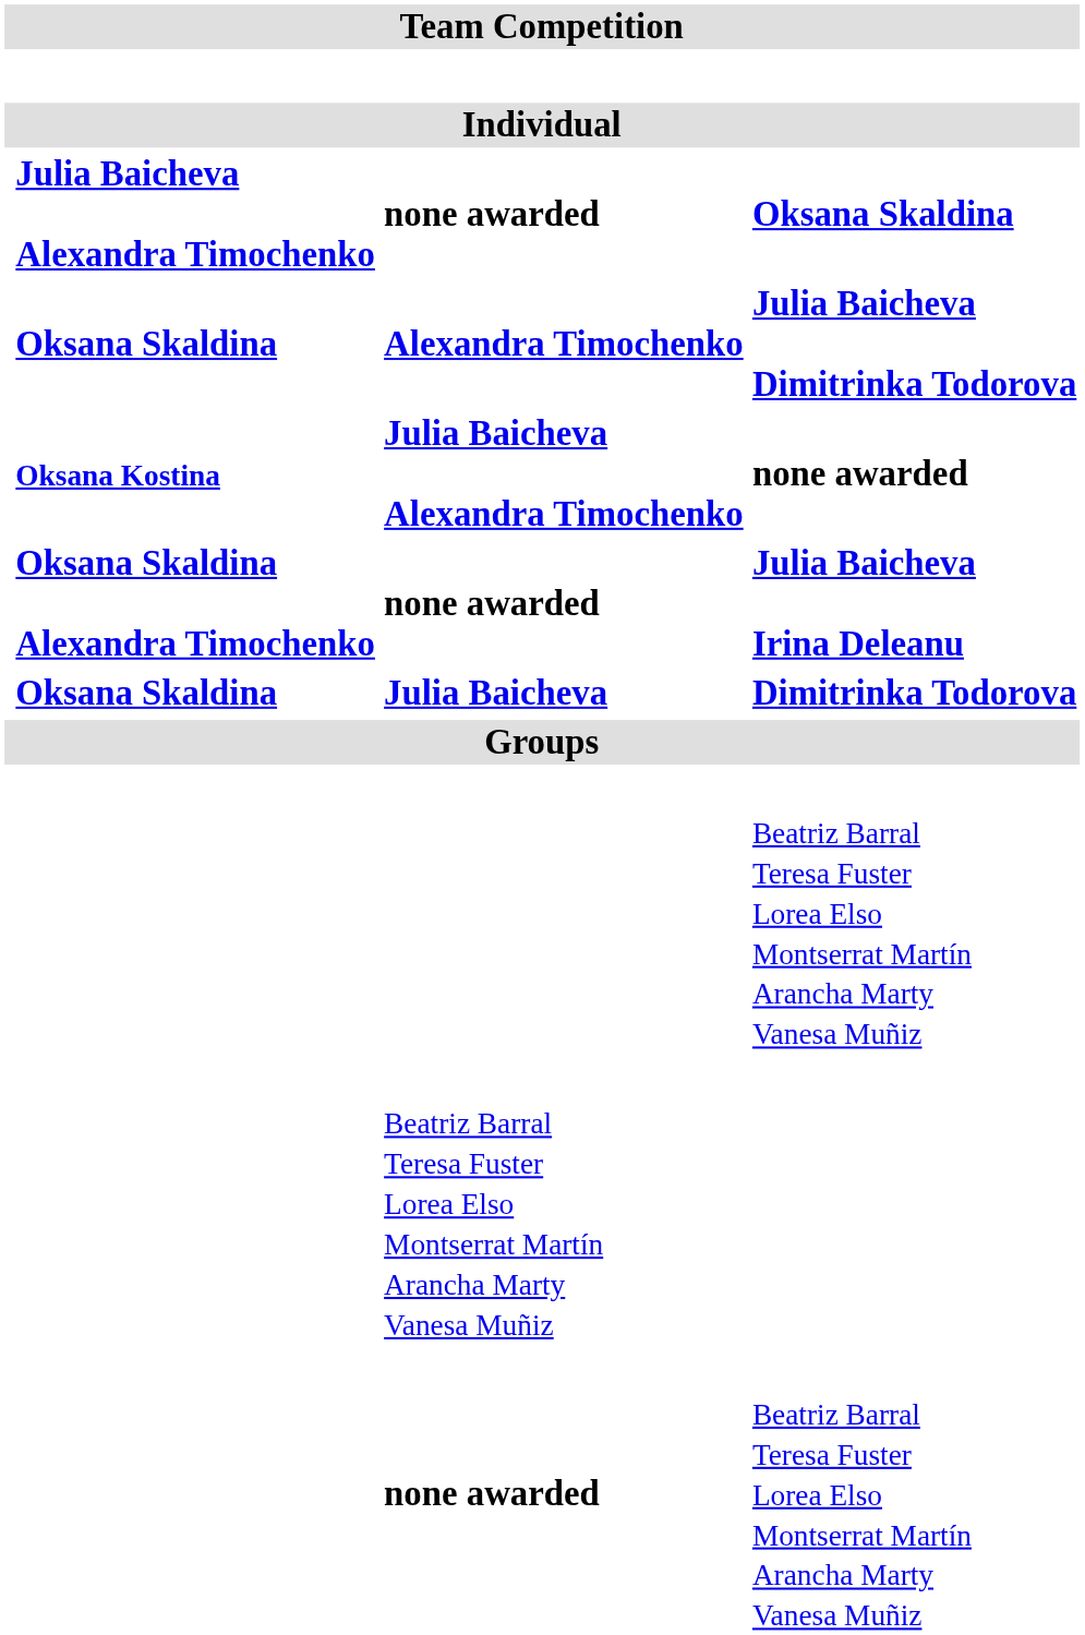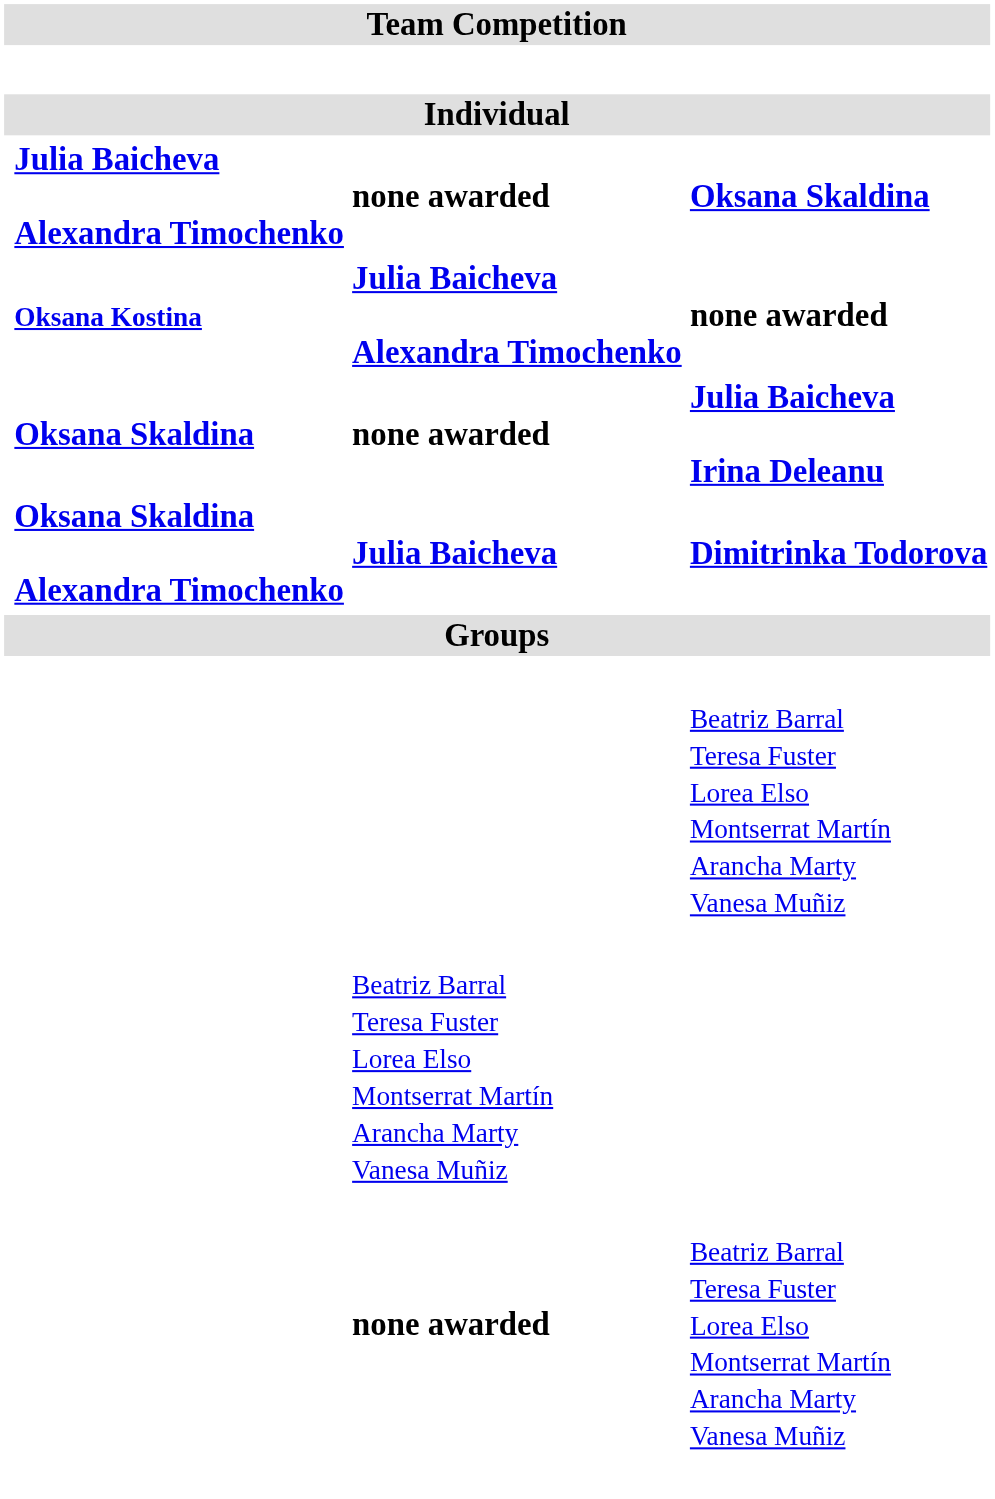 <table>
 <tr bgcolor="DFDFDF">
 <td colspan="4" align="center"><strong>Team Competition</strong></td>
 </tr>
 <tr>
 <th scope=row style="text-align:left"></th>
 <td><strong></strong><br></td>
 <td><strong></strong><br></td>
 <td><strong></strong><br></td>
 </tr>
 <tr bgcolor="DFDFDF">
 <td colspan="4" align="center"><strong>Individual</strong></td>
 </tr>
 <tr>
 <th scope=row style="text-align:left"></th>
 <td><strong><a href='#'>Julia Baicheva</a></strong><br><small></small><br><strong><a href='#'>Alexandra Timochenko</a></strong><br><small></small></td>
 <td><strong>none awarded</strong></td>
 <td><strong><a href='#'>Oksana Skaldina</a></strong><br></td>
 </tr>
 <tr>
 <th scope=row style="text-align:left"></th>
-<td><strong><a href='#'>Oksana Skaldina</a></strong><br></td>
-<td><strong><a href='#'>Alexandra Timochenko</a></strong><br></td>
-<td><strong><a href='#'>Julia Baicheva</a></strong><br><small></small><br><strong><a href='#'>Dimitrinka Todorova</a></strong><br><small></small></td>
-</tr>
-<tr>
-<th scope=row style="text-align:left"></th>
 <td><small><strong><a href='#'>Oksana Kostina</a></strong><br></small></td>
 <td><strong><a href='#'>Julia Baicheva</a></strong><br><small></small><br><strong><a href='#'>Alexandra Timochenko</a></strong><br><small></small></td>
 <td><strong>none awarded</strong></td>
 </tr>
 <tr>
 <th scope=row style="text-align:left"></th>
-<td><strong><a href='#'>Oksana Skaldina</a></strong><br><small></small><br><strong><a href='#'>Alexandra Timochenko</a></strong><br><small></small></td>
+<td><strong><a href='#'>Oksana Skaldina</a></strong><br></td>
 <td><strong>none awarded</strong></td>
 <td><strong><a href='#'>Julia Baicheva</a></strong><br><small></small><br><strong><a href='#'>Irina Deleanu</a></strong><br><small></small></td>
 </tr>
 <tr>
 <th scope=row style="text-align:left"></th>
-<td><strong><a href='#'>Oksana Skaldina</a></strong><br></td>
+<td><strong><a href='#'>Oksana Skaldina</a></strong><br><small></small><br><strong><a href='#'>Alexandra Timochenko</a></strong><br><small></small></td>
 <td><strong><a href='#'>Julia Baicheva</a></strong><br></td>
 <td><strong><a href='#'>Dimitrinka Todorova</a></strong><br></td>
 </tr>
 <tr bgcolor="DFDFDF">
 <td colspan="4" align="center"><strong>Groups</strong></td>
 </tr>
 <tr>
 <th scope=row style="text-align:left"></th>
 <td><strong></strong></td>
 <td><strong></strong></td>
 <td><strong></strong><br><small><a href='#'>Beatriz Barral</a><br><a href='#'>Teresa Fuster</a><br><a href='#'>Lorea Elso</a><br><a href='#'>Montserrat Martín</a><br><a href='#'>Arancha Marty</a><br><a href='#'>Vanesa Muñiz</a></small></td>
 </tr>
 <tr>
 <th scope=row style="text-align:left"></th>
 <td><strong></strong></td>
 <td><strong></strong><br><small><a href='#'>Beatriz Barral</a><br><a href='#'>Teresa Fuster</a><br><a href='#'>Lorea Elso</a><br><a href='#'>Montserrat Martín</a><br><a href='#'>Arancha Marty</a><br><a href='#'>Vanesa Muñiz</a></small></td>
 <td><strong></strong><br><strong></strong></td>
 </tr>
 <tr>
 <th scope=row style="text-align:left"></th>
 <td><strong></strong><br><strong></strong></td>
 <td><strong>none awarded</strong></td>
 <td><strong></strong><br><small><a href='#'>Beatriz Barral</a><br><a href='#'>Teresa Fuster</a><br><a href='#'>Lorea Elso</a><br><a href='#'>Montserrat Martín</a><br><a href='#'>Arancha Marty</a><br><a href='#'>Vanesa Muñiz</a></small></td>
 </tr>
 </table>
